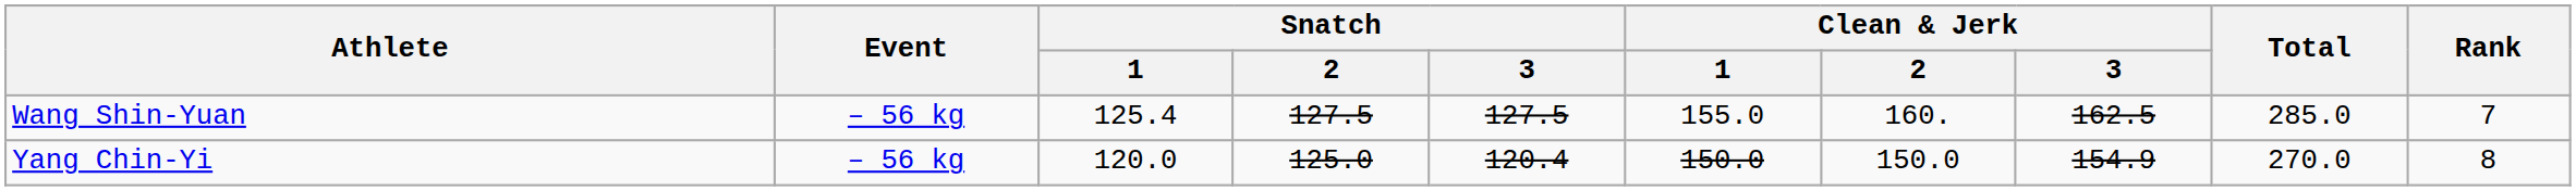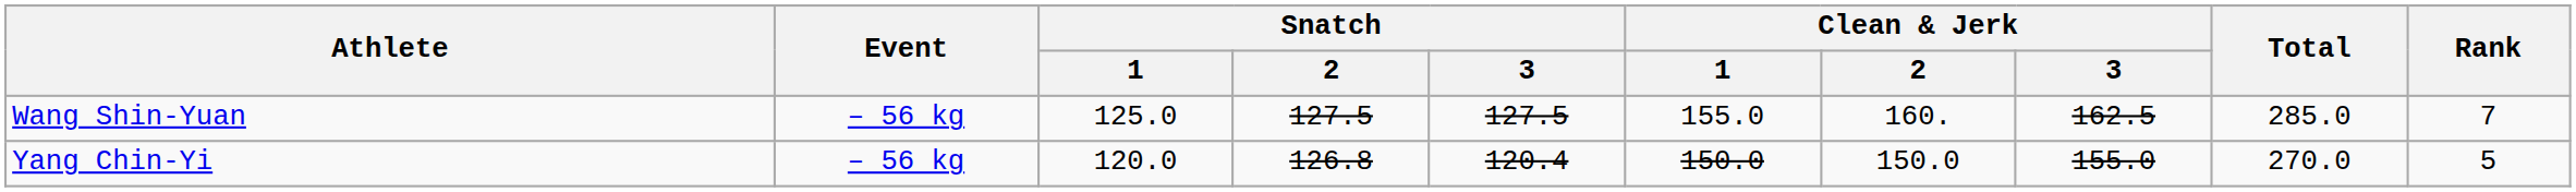 <table class=wikitable style="font-size:95%" width="90%">
 <tr>
 <th rowspan="2">Athlete</th>
 <th rowspan="2">Event</th>
 <th colspan="3">Snatch</th>
 <th colspan="3">Clean & Jerk</th>
 <th rowspan="2">Total</th>
 <th rowspan="2">Rank</th>
 </tr>
 <tr>
 <th>1</th>
 <th>2</th>
 <th>3</th>
 <th>1</th>
 <th>2</th>
 <th>3</th>
 </tr>
 <tr>
 <td width=30%><a href='#'>Wang Shin-Yuan</a></td>
 <td align=center><a href='#'>– 56 kg</a></td>
-<td align=center>125.4</td>
+<td align=center>125.0</td>
 <td align=center><s>127.5</s></td>
 <td align=center><s>127.5</s></td>
 <td align=center>155.0</td>
 <td align=center>160.</td>
 <td align=center><s>162.5</s></td>
 <td align=center>285.0</td>
 <td align=center>7</td>
 </tr>
 <tr>
 <td width=30%><a href='#'>Yang Chin-Yi</a></td>
 <td align=center><a href='#'>– 56 kg</a></td>
 <td align=center>120.0</td>
-<td align=center><s>125.0</s></td>
+<td align=center><s>126.8</s></td>
 <td align=center><s>120.4</s></td>
 <td align=center><s>150.0</s></td>
 <td align=center>150.0</td>
-<td align=center><s>154.9</s></td>
+<td align=center><s>155.0</s></td>
 <td align=center>270.0</td>
-<td align=center>8</td>
+<td align=center>5</td>
 </tr>
 </table>
